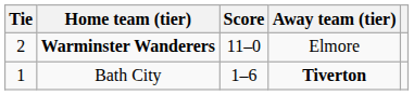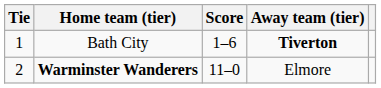 <table class="wikitable" style="text-align:center; font-size:85%">
 <tr>
 <th>Tie</th>
 <th>Home team (tier)</th>
 <th>Score</th>
 <th>Away team (tier)</th>
 <th></th>
 </tr>
 <tr>
+<td align="center">1</td>
+<td>Bath City</td>
+<td align="center">1–6</td>
+<td><strong>Tiverton</strong></td>
+<td></td>
+</tr>
+<tr>
 <td align="center">2</td>
 <td><strong>Warminster Wanderers</strong></td>
 <td>11–0</td>
 <td>Elmore</td>
 <td></td>
 </tr>
-<tr>
-<td align="center">1</td>
-<td>Bath City</td>
-<td align="center">1–6</td>
-<td><strong>Tiverton</strong></td>
-<td></td>
-</tr>
 </table>
